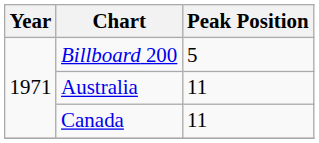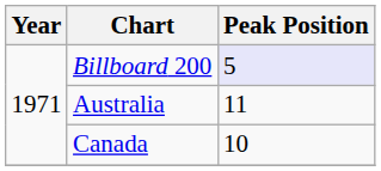 <table class="wikitable">
 <tr>
 <th align="left">Year</th>
 <th align="left">Chart</th>
 <th align="left">Peak Position</th>
 </tr>
 <tr>
 <td rowspan="3">1971</td>
 <td align="left"><a href='#'><em>Billboard</em> 200</a></td>
-<td align="left">5</td>
+<td align="left" style="background: lavender;">5</td>
 </tr>
 <tr>
 <td align="left"><a href='#'>Australia</a></td>
 <td align="left">11</td>
 </tr>
 <tr>
 <td align="left"><a href='#'>Canada</a></td>
-<td align="left">11</td>
+<td align="left">10</td>
 </tr>
 <tr>
 </tr>
 </table>
